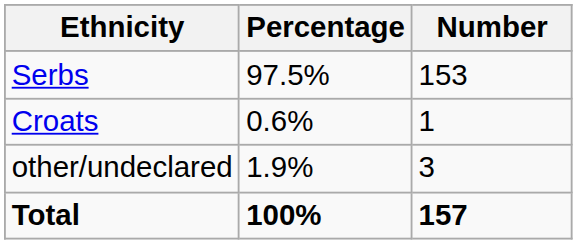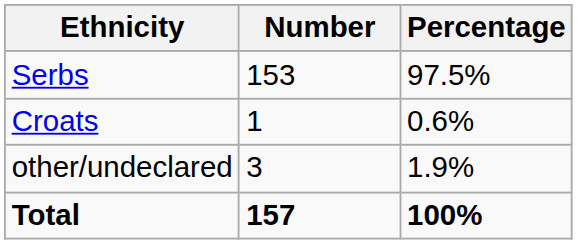 <table class="wikitable">
 <tr>
 <th width="100px">Ethnicity</th>
+<th width="80px">Number</th>
 <th width="80px">Percentage</th>
-<th width="80px">Number</th>
 </tr>
 <tr>
 <td><a href='#'>Serbs</a></td>
+<td>153</td>
 <td>97.5%</td>
-<td>153</td>
 </tr>
 <tr>
 <td><a href='#'>Croats</a></td>
+<td>1</td>
 <td>0.6%</td>
-<td>1</td>
 </tr>
 <tr>
 <td>other/undeclared</td>
+<td>3</td>
 <td>1.9%</td>
-<td>3</td>
 </tr>
 <tr>
 <td><strong>Total</strong></td>
+<td><strong>157</strong></td>
 <td><strong>100%</strong></td>
-<td><strong>157</strong></td>
 </tr>
 </table>
